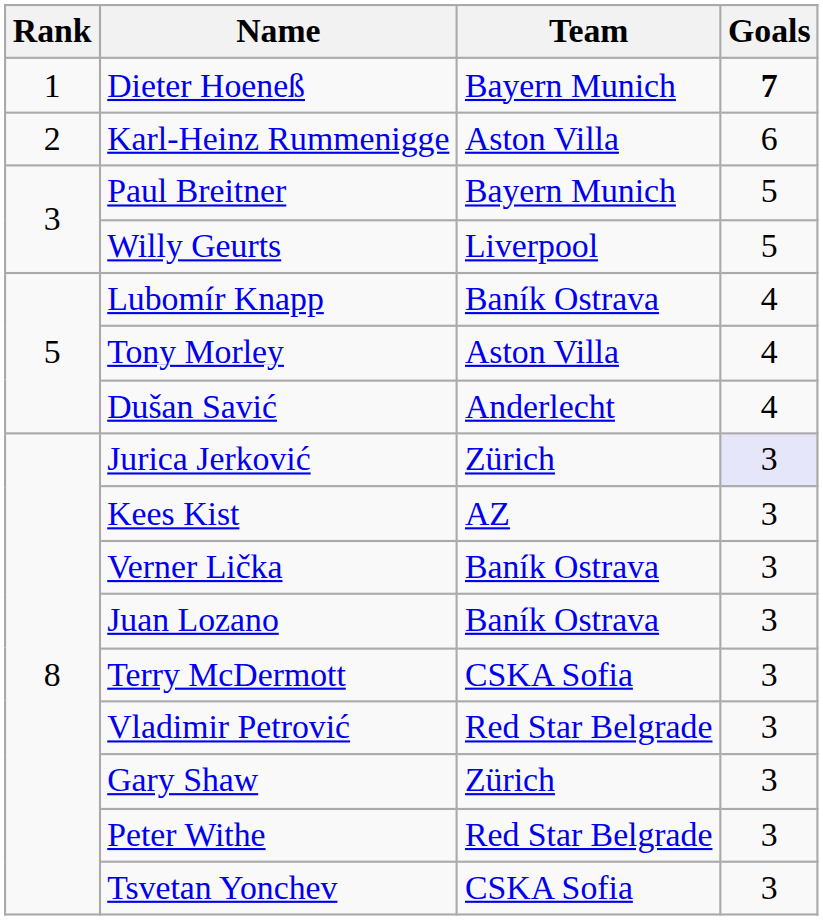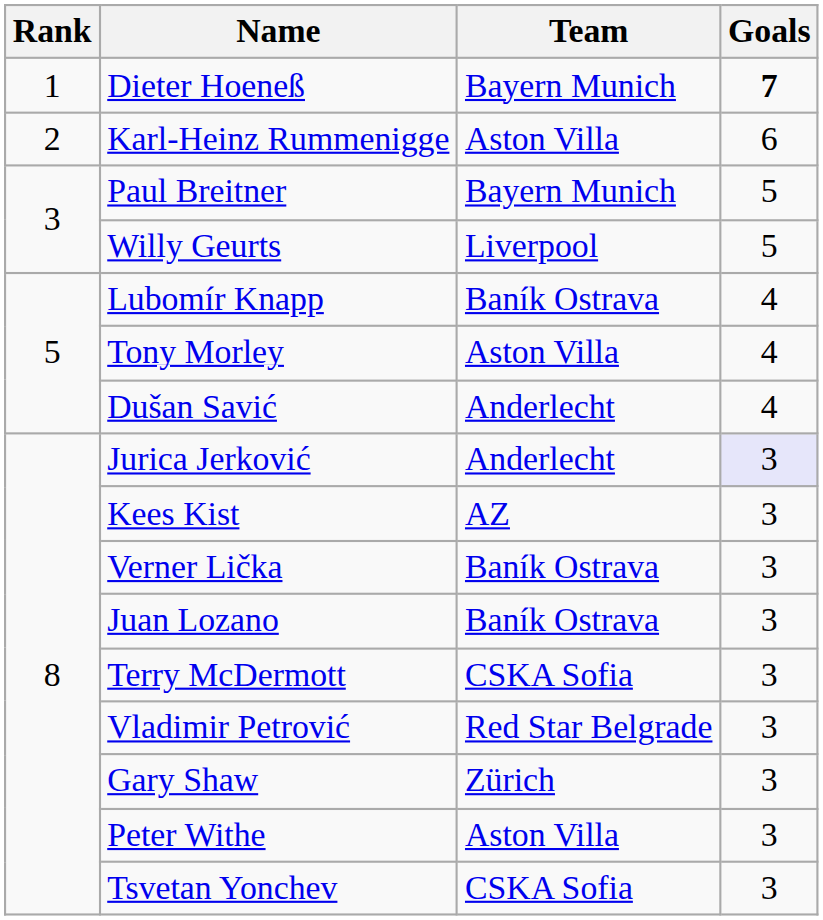 <table class="wikitable" style="text-align:center">
 <tr>
 <th>Rank</th>
 <th>Name</th>
 <th>Team</th>
 <th>Goals</th>
 </tr>
 <tr>
 <td>1</td>
 <td align="left"> <a href='#'>Dieter Hoeneß</a></td>
 <td align="left"> <a href='#'>Bayern Munich</a></td>
 <td><strong>7</strong></td>
 </tr>
 <tr>
 <td>2</td>
 <td align="left"> <a href='#'>Karl-Heinz Rummenigge</a></td>
 <td align="left"> <a href='#'>Aston Villa</a></td>
 <td>6</td>
 </tr>
 <tr>
 <td rowspan="2">3</td>
 <td align="left"> <a href='#'>Paul Breitner</a></td>
 <td align="left"> <a href='#'>Bayern Munich</a></td>
 <td>5</td>
 </tr>
 <tr>
 <td align="left"> <a href='#'>Willy Geurts</a></td>
 <td align="left"> <a href='#'>Liverpool</a></td>
 <td>5</td>
 </tr>
 <tr>
 <td rowspan="3">5</td>
 <td align="left"> <a href='#'>Lubomír Knapp</a></td>
 <td align="left"> <a href='#'>Baník Ostrava</a></td>
 <td>4</td>
 </tr>
 <tr>
 <td align="left"> <a href='#'>Tony Morley</a></td>
 <td align="left"> <a href='#'>Aston Villa</a></td>
 <td>4</td>
 </tr>
 <tr>
 <td align="left"> <a href='#'>Dušan Savić</a></td>
 <td align="left"> <a href='#'>Anderlecht</a></td>
 <td>4</td>
 </tr>
 <tr>
 <td rowspan="9">8</td>
 <td align="left"> <a href='#'>Jurica Jerković</a></td>
-<td align="left"> <a href='#'>Zürich</a></td>
+<td align="left"> <a href='#'>Anderlecht</a></td>
 <td style="background: lavender;">3</td>
 </tr>
 <tr>
 <td align="left"> <a href='#'>Kees Kist</a></td>
 <td align="left"> <a href='#'>AZ</a></td>
 <td>3</td>
 </tr>
 <tr>
 <td align="left"> <a href='#'>Verner Lička</a></td>
 <td align="left"> <a href='#'>Baník Ostrava</a></td>
 <td>3</td>
 </tr>
 <tr>
 <td align="left"> <a href='#'>Juan Lozano</a></td>
 <td align="left"> <a href='#'>Baník Ostrava</a></td>
 <td>3</td>
 </tr>
 <tr>
 <td align="left"> <a href='#'>Terry McDermott</a></td>
 <td align="left"> <a href='#'>CSKA Sofia</a></td>
 <td>3</td>
 </tr>
 <tr>
 <td align="left"> <a href='#'>Vladimir Petrović</a></td>
 <td align="left"> <a href='#'>Red Star Belgrade</a></td>
 <td>3</td>
 </tr>
 <tr>
 <td align="left"> <a href='#'>Gary Shaw</a></td>
 <td align="left"> <a href='#'>Zürich</a></td>
 <td>3</td>
 </tr>
 <tr>
 <td align="left"> <a href='#'>Peter Withe</a></td>
-<td align="left"> <a href='#'>Red Star Belgrade</a></td>
+<td align="left"> <a href='#'>Aston Villa</a></td>
 <td>3</td>
 </tr>
 <tr>
 <td align="left"> <a href='#'>Tsvetan Yonchev</a></td>
 <td align="left"> <a href='#'>CSKA Sofia</a></td>
 <td>3</td>
 </tr>
 </table>
